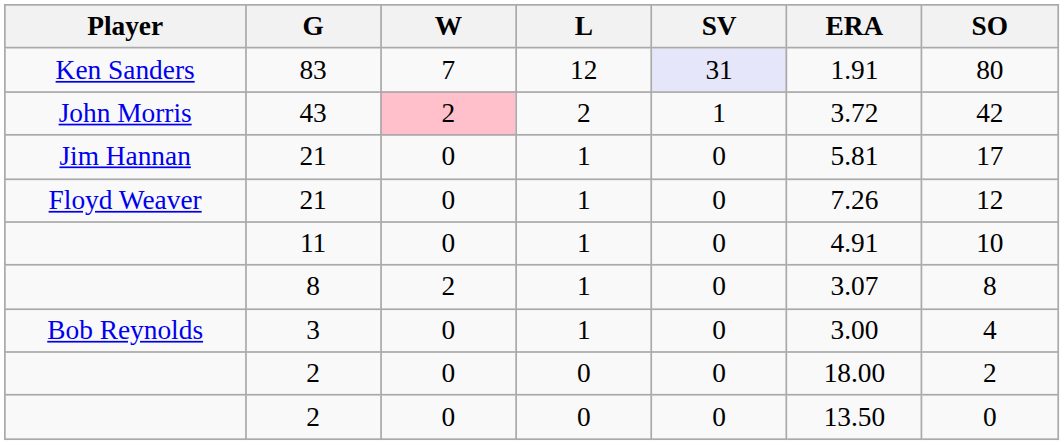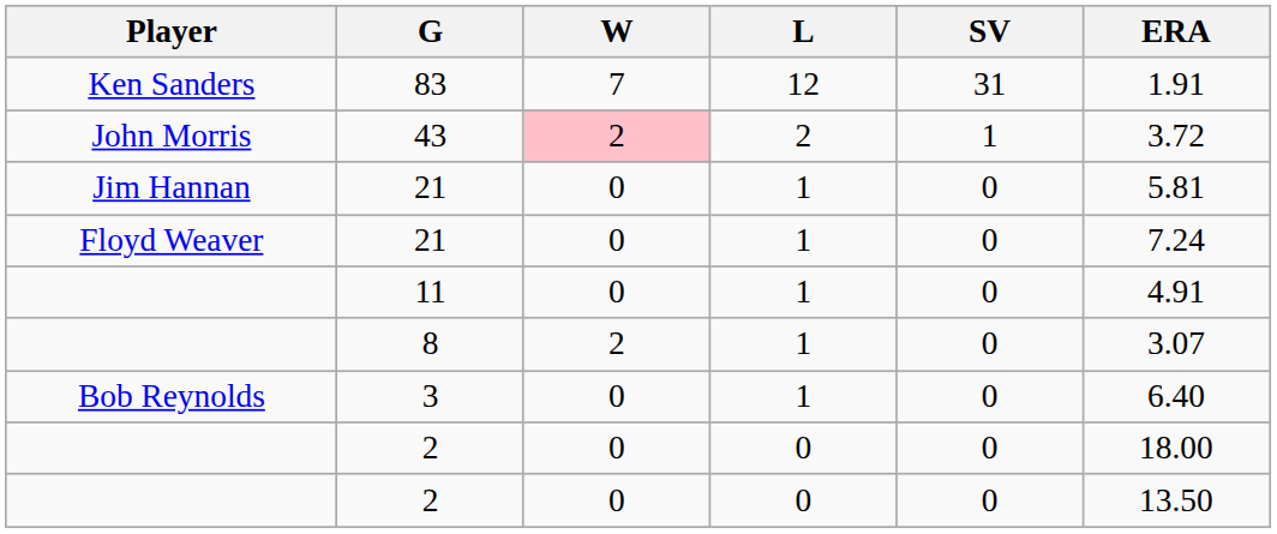 <table class="wikitable sortable">
 <tr>
 <th bgcolor="#DDDDFF" width="16%">Player</th>
 <th bgcolor="#DDDDFF" width="9%">G</th>
 <th bgcolor="#DDDDFF" width="9%">W</th>
 <th bgcolor="#DDDDFF" width="9%">L</th>
 <th bgcolor="#DDDDFF" width="9%">SV</th>
 <th bgcolor="#DDDDFF" width="9%">ERA</th>
-<th bgcolor="#DDDDFF" width="9%">SO</th>
 </tr>
 <tr align="center">
 <td><a href='#'>Ken Sanders</a></td>
 <td>83</td>
 <td>7</td>
 <td>12</td>
-<td style="background: lavender;">31</td>
+<td>31</td>
 <td>1.91</td>
-<td>80</td>
 </tr>
 <tr align=center>
 <td><a href='#'>John Morris</a></td>
 <td>43</td>
 <td style="background: pink;">2</td>
 <td>2</td>
 <td>1</td>
 <td>3.72</td>
-<td>42</td>
 </tr>
 <tr align=center>
 <td><a href='#'>Jim Hannan</a></td>
 <td>21</td>
 <td>0</td>
 <td>1</td>
 <td>0</td>
 <td>5.81</td>
-<td>17</td>
 </tr>
 <tr align=center>
 <td><a href='#'>Floyd Weaver</a></td>
 <td>21</td>
 <td>0</td>
 <td>1</td>
 <td>0</td>
-<td>7.26</td>
-<td>12</td>
+<td>7.24</td>
 </tr>
 <tr align=center>
 <td></td>
 <td>11</td>
 <td>0</td>
 <td>1</td>
 <td>0</td>
 <td>4.91</td>
-<td>10</td>
 </tr>
 <tr align="center">
 <td></td>
 <td>8</td>
 <td>2</td>
 <td>1</td>
 <td>0</td>
 <td>3.07</td>
-<td>8</td>
 </tr>
 <tr align="center">
 <td><a href='#'>Bob Reynolds</a></td>
 <td>3</td>
 <td>0</td>
 <td>1</td>
 <td>0</td>
-<td>3.00</td>
-<td>4</td>
+<td>6.40</td>
 </tr>
 <tr align=center>
 <td></td>
 <td>2</td>
 <td>0</td>
 <td>0</td>
 <td>0</td>
 <td>18.00</td>
-<td>2</td>
 </tr>
 <tr align="center">
 <td></td>
 <td>2</td>
 <td>0</td>
 <td>0</td>
 <td>0</td>
 <td>13.50</td>
-<td>0</td>
 </tr>
 </table>
